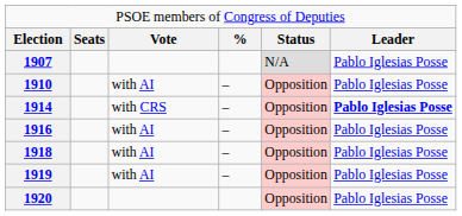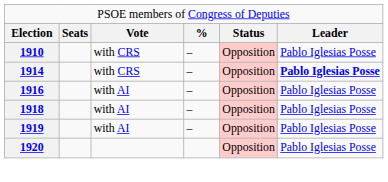 <table class="wikitable" style="font-size:97%;">
 <tr>
 <td colspan="6" align="center">PSOE members of <a href='#'>Congress of Deputies</a></td>
 </tr>
 <tr>
 <th width="65">Election</th>
 <th>Seats</th>
 <th width="115">Vote</th>
 <th width="40">%</th>
 <th>Status</th>
 <th>Leader</th>
 </tr>
 <tr>
-<th><a href='#'>1907</a></th>
-<td></td>
-<td></td>
-<td></td>
-<td style="background:#ddd;">N/A</td>
-<td><a href='#'>Pablo Iglesias Posse</a></td>
-</tr>
-<tr>
 <th><a href='#'>1910</a></th>
 <td></td>
-<td>with <a href='#'>AI</a></td>
+<td>with <a href='#'>CRS</a></td>
 <td>–</td>
 <td style="background-color:#fcc;">Opposition</td>
 <td><a href='#'>Pablo Iglesias Posse</a></td>
 </tr>
 <tr>
 <th><a href='#'>1914</a></th>
 <td></td>
 <td>with <a href='#'>CRS</a></td>
 <td>–</td>
 <td style="background-color:#fcc;">Opposition</td>
 <td><strong><a href='#'>Pablo Iglesias Posse</a></strong></td>
 </tr>
 <tr>
 <th><a href='#'>1916</a></th>
 <td></td>
 <td>with <a href='#'>AI</a></td>
 <td>–</td>
 <td style="background-color:#fcc;">Opposition</td>
 <td><a href='#'>Pablo Iglesias Posse</a></td>
 </tr>
 <tr>
 <th><a href='#'>1918</a></th>
 <td></td>
 <td>with <a href='#'>AI</a></td>
 <td>–</td>
 <td style="background-color:#fcc;">Opposition</td>
 <td><a href='#'>Pablo Iglesias Posse</a></td>
 </tr>
 <tr>
 <th><a href='#'>1919</a></th>
 <td></td>
 <td>with <a href='#'>AI</a></td>
 <td>–</td>
 <td style="background-color:#fcc;">Opposition</td>
 <td><a href='#'>Pablo Iglesias Posse</a></td>
 </tr>
 <tr>
 <th><a href='#'>1920</a></th>
 <td></td>
 <td></td>
 <td></td>
 <td style="background-color:#fcc;">Opposition</td>
 <td><a href='#'>Pablo Iglesias Posse</a></td>
 </tr>
 </table>
